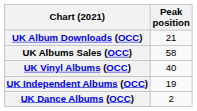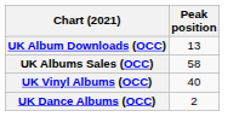 <table class="wikitable sortable plainrowheaders" style="text-align:center">
 <tr>
 <th scope="col">Chart (2021)</th>
 <th scope="col">Peak<br>position</th>
 </tr>
 <tr>
 <th scope="row"><a href='#'>UK Album Downloads</a> (<a href='#'>OCC</a>)</th>
-<td>21</td>
+<td>13</td>
 </tr>
 <tr>
 <th scope="row">UK Albums Sales (<a href='#'>OCC</a>)</th>
 <td>58</td>
 </tr>
 <tr>
 <th scope="row"><a href='#'>UK Vinyl Albums</a> (<a href='#'>OCC</a>)</th>
 <td>40</td>
 </tr>
 <tr>
-<th scope="row"><a href='#'>UK Independent Albums</a> (<a href='#'>OCC</a>)</th>
-<td>19</td>
-</tr>
-<tr>
 <th scope="row"><a href='#'>UK Dance Albums</a> (<a href='#'>OCC</a>)</th>
 <td>2</td>
 </tr>
 </table>
